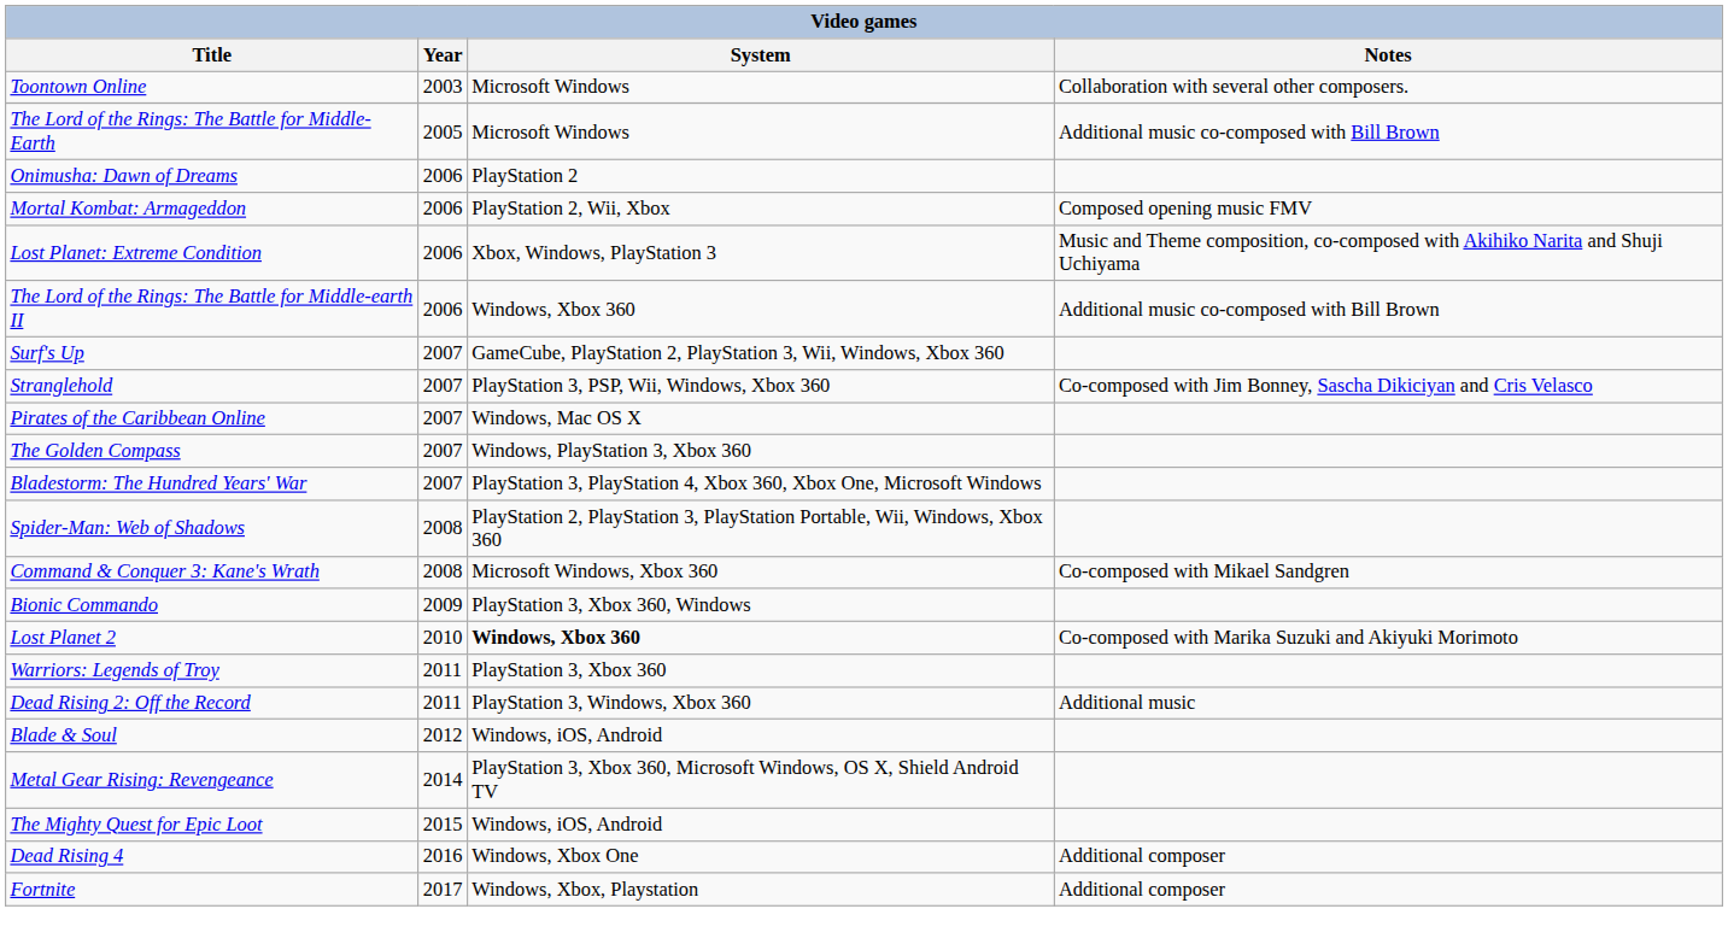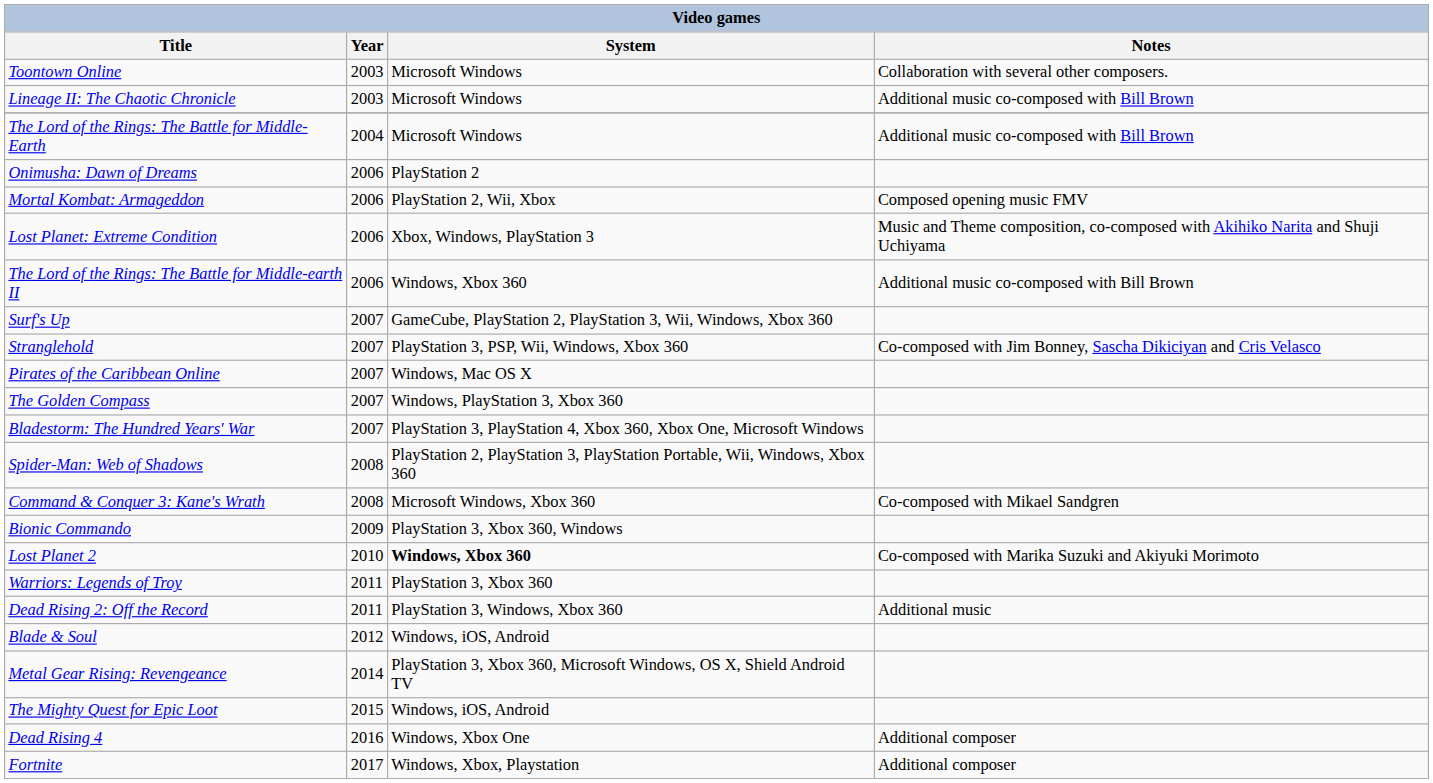 <table class="wikitable" style="font-size: 90%;">
 <tr>
 <th colspan="4" style="background: LightSteelBlue;">Video games</th>
 </tr>
 <tr>
 <th>Title</th>
 <th>Year</th>
 <th>System</th>
 <th>Notes</th>
 </tr>
 <tr>
 <td><em><a href='#'>Toontown Online</a></em></td>
 <td>2003</td>
 <td>Microsoft Windows</td>
 <td>Collaboration with several other composers.</td>
 </tr>
 <tr>
+<td><em><a href='#'>Lineage II: The Chaotic Chronicle</a></em></td>
+<td>2003</td>
+<td>Microsoft Windows</td>
+<td>Additional music co-composed with <a href='#'>Bill Brown</a></td>
+</tr>
+<tr>
 </tr>
 <tr>
 <td><em><a href='#'>The Lord of the Rings: The Battle for Middle-Earth</a></em></td>
-<td>2005</td>
+<td>2004</td>
 <td>Microsoft Windows</td>
 <td>Additional music co-composed with <a href='#'>Bill Brown</a></td>
 </tr>
 <tr>
 <td><em><a href='#'>Onimusha: Dawn of Dreams</a></em></td>
 <td>2006</td>
 <td>PlayStation 2</td>
 <td></td>
 </tr>
 <tr>
 <td><em><a href='#'>Mortal Kombat: Armageddon</a></em></td>
 <td>2006</td>
 <td>PlayStation 2, Wii, Xbox</td>
 <td>Composed opening music FMV</td>
 </tr>
 <tr>
 <td><em><a href='#'>Lost Planet: Extreme Condition</a></em></td>
 <td>2006</td>
 <td>Xbox, Windows, PlayStation 3</td>
 <td>Music and Theme composition, co-composed with <a href='#'>Akihiko Narita</a> and Shuji Uchiyama</td>
 </tr>
 <tr>
 <td><em><a href='#'>The Lord of the Rings: The Battle for Middle-earth II</a></em></td>
 <td>2006</td>
 <td>Windows, Xbox 360</td>
 <td>Additional music co-composed with Bill Brown</td>
 </tr>
 <tr>
 <td><em><a href='#'>Surf's Up</a></em></td>
 <td>2007</td>
 <td>GameCube, PlayStation 2, PlayStation 3, Wii, Windows, Xbox 360</td>
 <td></td>
 </tr>
 <tr>
 <td><em><a href='#'>Stranglehold</a></em></td>
 <td>2007</td>
 <td>PlayStation 3, PSP, Wii, Windows, Xbox 360</td>
 <td>Co-composed with Jim Bonney, <a href='#'>Sascha Dikiciyan</a> and <a href='#'>Cris Velasco</a></td>
 </tr>
 <tr>
 <td><em><a href='#'>Pirates of the Caribbean Online</a></em></td>
 <td>2007</td>
 <td>Windows, Mac OS X</td>
 <td></td>
 </tr>
 <tr>
 <td><em><a href='#'>The Golden Compass</a></em></td>
 <td>2007</td>
 <td>Windows, PlayStation 3, Xbox 360</td>
 <td></td>
 </tr>
 <tr>
 <td><em><a href='#'>Bladestorm: The Hundred Years' War</a></em></td>
 <td>2007</td>
 <td>PlayStation 3, PlayStation 4, Xbox 360, Xbox One, Microsoft Windows</td>
 <td></td>
 </tr>
 <tr>
 <td><em><a href='#'>Spider-Man: Web of Shadows</a></em></td>
 <td>2008</td>
 <td>PlayStation 2, PlayStation 3, PlayStation Portable,  Wii, Windows, Xbox 360</td>
 <td></td>
 </tr>
 <tr>
 <td><em><a href='#'>Command & Conquer 3: Kane's Wrath</a></em></td>
 <td>2008</td>
 <td>Microsoft Windows, Xbox 360</td>
 <td>Co-composed with Mikael Sandgren</td>
 </tr>
 <tr>
 <td><em><a href='#'>Bionic Commando</a></em></td>
 <td>2009</td>
 <td>PlayStation 3, Xbox 360,  Windows</td>
 <td></td>
 </tr>
 <tr>
 <td><em><a href='#'>Lost Planet 2</a></em></td>
 <td>2010</td>
 <td><strong>Windows, Xbox 360</strong></td>
 <td>Co-composed with Marika Suzuki and Akiyuki Morimoto</td>
 </tr>
 <tr>
 <td><em><a href='#'>Warriors: Legends of Troy</a></em></td>
 <td>2011</td>
 <td>PlayStation 3, Xbox 360</td>
 <td></td>
 </tr>
 <tr>
 <td><em><a href='#'>Dead Rising 2: Off the Record</a></em></td>
 <td>2011</td>
 <td>PlayStation 3, Windows, Xbox 360</td>
 <td>Additional music</td>
 </tr>
 <tr>
 <td><em><a href='#'>Blade & Soul</a></em></td>
 <td>2012</td>
 <td>Windows, iOS, Android</td>
 <td></td>
 </tr>
 <tr>
 <td><em><a href='#'>Metal Gear Rising: Revengeance</a></em></td>
 <td>2014</td>
 <td>PlayStation 3, Xbox 360, Microsoft Windows, OS X, Shield Android TV</td>
 <td></td>
 </tr>
 <tr>
 <td><em><a href='#'>The Mighty Quest for Epic Loot</a></em></td>
 <td>2015</td>
 <td>Windows, iOS, Android</td>
 <td></td>
 </tr>
 <tr>
 <td><em><a href='#'>Dead Rising 4</a></em></td>
 <td>2016</td>
 <td>Windows, Xbox One</td>
 <td>Additional composer</td>
 </tr>
 <tr>
 <td><em><a href='#'>Fortnite</a></em></td>
 <td>2017</td>
 <td>Windows, Xbox, Playstation</td>
 <td>Additional composer</td>
 </tr>
 </table>
